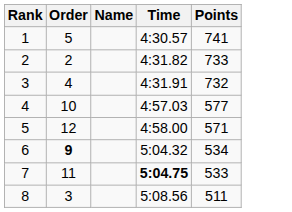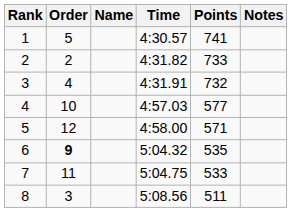 <table class="wikitable sortable"  style="text-align:center">
 <tr>
 <th>Rank</th>
 <th>Order</th>
 <th>Name</th>
 <th>Time</th>
 <th>Points</th>
+<th>Notes</th>
 </tr>
 <tr>
 <td>1</td>
 <td>5</td>
 <td align="left"></td>
 <td>4:30.57</td>
 <td>741</td>
+<td></td>
 </tr>
 <tr>
 <td>2</td>
 <td>2</td>
 <td align="left"></td>
 <td>4:31.82</td>
 <td>733</td>
+<td></td>
 </tr>
 <tr>
 <td>3</td>
 <td>4</td>
 <td align="left"></td>
 <td>4:31.91</td>
 <td>732</td>
+<td></td>
 </tr>
 <tr>
 <td>4</td>
 <td>10</td>
 <td align="left"></td>
 <td>4:57.03</td>
 <td>577</td>
+<td></td>
 </tr>
 <tr>
 <td>5</td>
 <td>12</td>
 <td align="left"></td>
 <td>4:58.00</td>
 <td>571</td>
+<td></td>
 </tr>
 <tr>
 <td>6</td>
 <td><strong>9</strong></td>
 <td align="left"></td>
 <td>5:04.32</td>
-<td>534</td>
+<td>535</td>
+<td></td>
 </tr>
 <tr>
 <td>7</td>
 <td>11</td>
 <td align="left"></td>
-<td><strong>5:04.75</strong></td>
+<td>5:04.75</td>
 <td>533</td>
+<td></td>
 </tr>
 <tr>
 <td>8</td>
 <td>3</td>
 <td align="left"></td>
 <td>5:08.56</td>
 <td>511</td>
+<td></td>
 </tr>
 </table>
